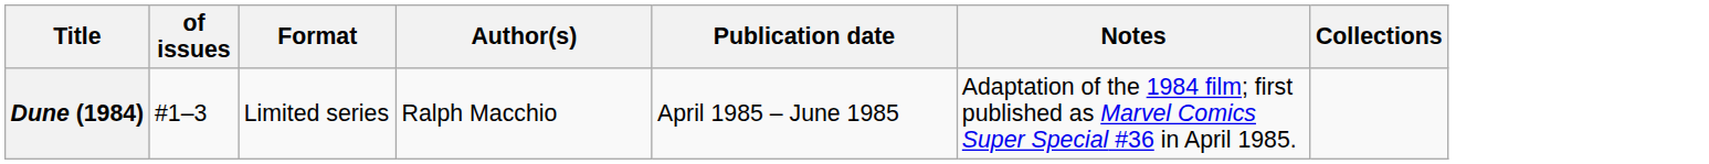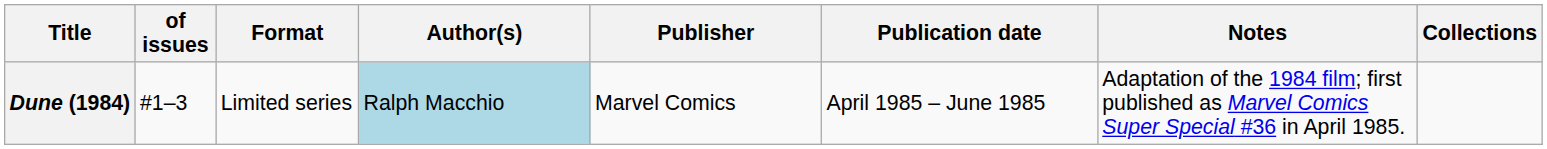 <table class="wikitable">
 <tr>
 <th>Title</th>
 <th style="width:40pt"> of issues</th>
 <th style="width:75pt">Format</th>
 <th style="width:125pt">Author(s)</th>
+<th style="width:125pt">Publisher</th>
 <th style="width:150pt">Publication date</th>
 <th style="width:175pt">Notes</th>
 <th>Collections</th>
 </tr>
 <tr>
 <th><em>Dune</em> (1984)</th>
 <td>#1–3</td>
 <td>Limited series</td>
-<td>Ralph Macchio</td>
+<td style="background: lightblue;">Ralph Macchio</td>
+<td>Marvel Comics</td>
 <td>April 1985 – June 1985</td>
 <td>Adaptation of the <a href='#'>1984 film</a>; first published as <a href='#'><em>Marvel Comics Super Special</em> #36</a> in April 1985.</td>
 <td></td>
 </tr>
 </table>
